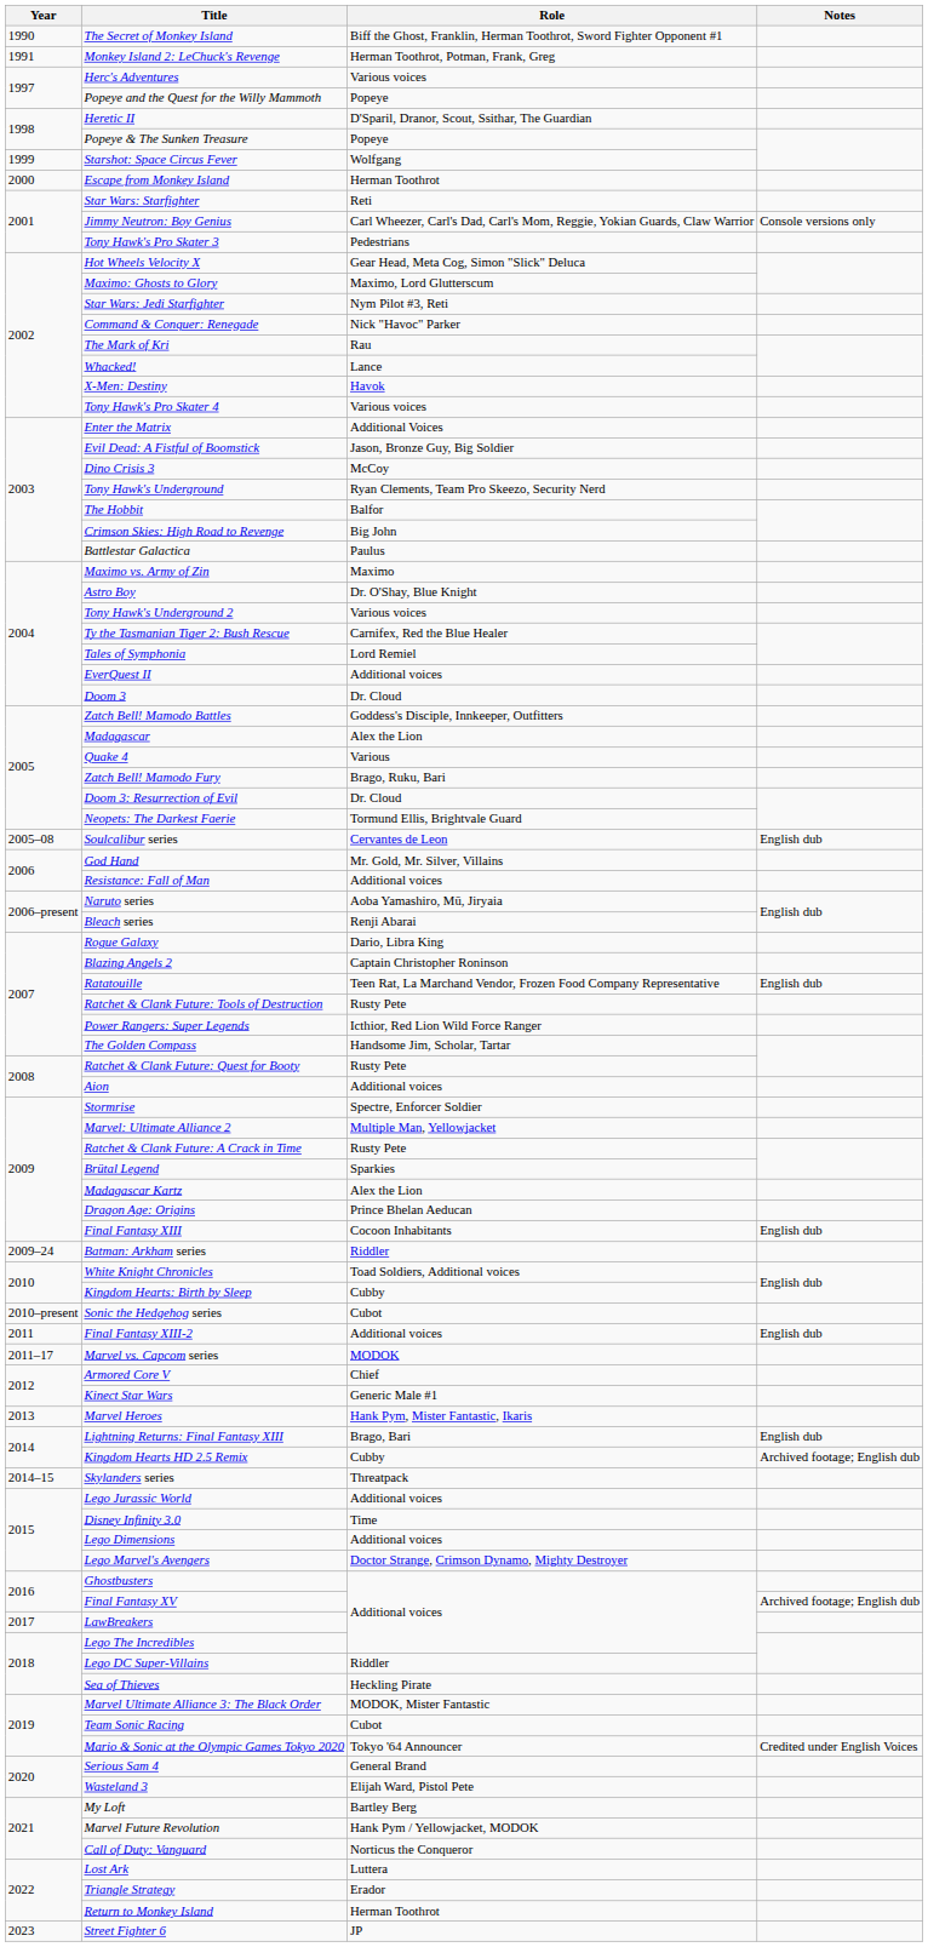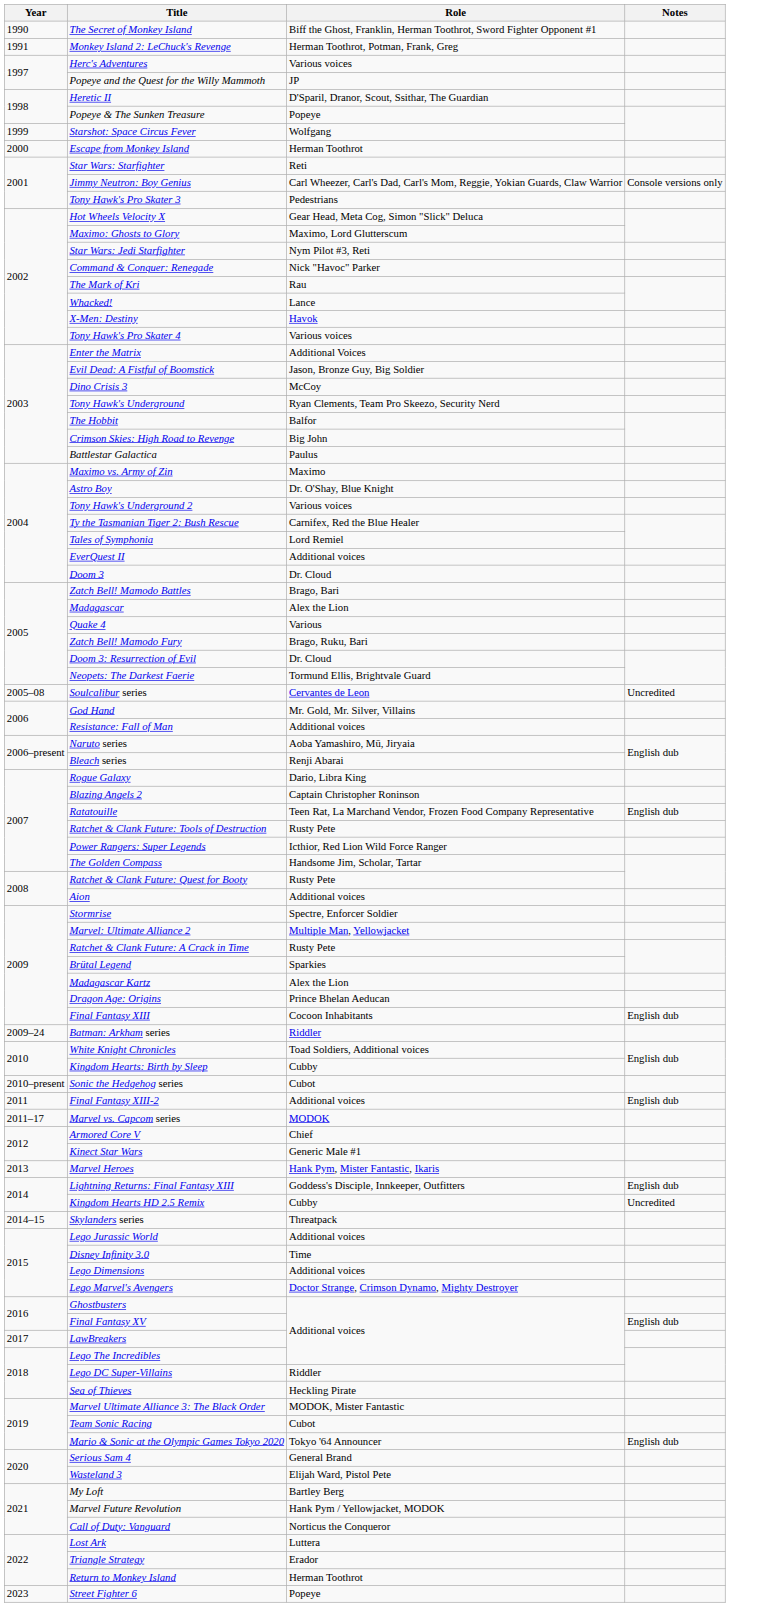 <table class="wikitable sortable plainrowheaders">
 <tr>
 <th>Year</th>
 <th>Title</th>
 <th>Role</th>
 <th>Notes</th>
 </tr>
 <tr>
 <td>1990</td>
 <td><em><a href='#'>The Secret of Monkey Island</a></em></td>
 <td>Biff the Ghost, Franklin, Herman Toothrot, Sword Fighter Opponent #1</td>
 <td></td>
 </tr>
 <tr>
 <td>1991</td>
 <td><em><a href='#'>Monkey Island 2: LeChuck's Revenge</a></em></td>
 <td>Herman Toothrot, Potman, Frank, Greg</td>
 <td></td>
 </tr>
 <tr>
 <td rowspan="2">1997</td>
 <td><em><a href='#'>Herc's Adventures</a></em></td>
 <td>Various voices</td>
 <td></td>
 </tr>
 <tr>
 <td><em>Popeye and the Quest for the Willy Mammoth</em></td>
-<td>Popeye</td>
+<td>JP</td>
 <td></td>
 </tr>
 <tr>
 <td rowspan="2">1998</td>
 <td><em><a href='#'>Heretic II</a></em></td>
 <td>D'Sparil, Dranor, Scout, Ssithar, The Guardian</td>
 <td></td>
 </tr>
 <tr>
 <td><em>Popeye & The Sunken Treasure</em></td>
 <td>Popeye</td>
 <td rowspan="2"></td>
 </tr>
 <tr>
 <td>1999</td>
 <td><em><a href='#'>Starshot: Space Circus Fever</a></em></td>
 <td>Wolfgang</td>
 </tr>
 <tr>
 <td>2000</td>
 <td><em><a href='#'>Escape from Monkey Island</a></em></td>
 <td>Herman Toothrot</td>
 <td></td>
 </tr>
 <tr>
 <td rowspan="3">2001</td>
 <td><em><a href='#'>Star Wars: Starfighter</a></em></td>
 <td>Reti</td>
 <td></td>
 </tr>
 <tr>
 <td><em><a href='#'>Jimmy Neutron: Boy Genius</a></em></td>
 <td>Carl Wheezer, Carl's Dad, Carl's Mom, Reggie, Yokian Guards, Claw Warrior</td>
 <td>Console versions only</td>
 </tr>
 <tr>
 <td><em><a href='#'>Tony Hawk's Pro Skater 3</a></em></td>
 <td>Pedestrians</td>
 <td></td>
 </tr>
 <tr>
 <td rowspan="8">2002</td>
 <td><em><a href='#'>Hot Wheels Velocity X</a></em></td>
 <td>Gear Head, Meta Cog, Simon "Slick" Deluca</td>
 <td rowspan="2"></td>
 </tr>
 <tr>
 <td><em><a href='#'>Maximo: Ghosts to Glory</a></em></td>
 <td>Maximo, Lord Glutterscum</td>
 </tr>
 <tr>
 <td><em><a href='#'>Star Wars: Jedi Starfighter</a></em></td>
 <td>Nym Pilot #3, Reti</td>
 <td></td>
 </tr>
 <tr>
 <td><em><a href='#'>Command & Conquer: Renegade</a></em></td>
 <td>Nick "Havoc" Parker</td>
 <td></td>
 </tr>
 <tr>
 <td><em><a href='#'>The Mark of Kri</a></em></td>
 <td>Rau</td>
 <td rowspan="2"></td>
 </tr>
 <tr>
 <td><em><a href='#'>Whacked!</a></em></td>
 <td>Lance</td>
 </tr>
 <tr>
 <td><em><a href='#'>X-Men: Destiny</a></em></td>
 <td><a href='#'>Havok</a></td>
 <td></td>
 </tr>
 <tr>
 <td><em><a href='#'>Tony Hawk's Pro Skater 4</a></em></td>
 <td>Various voices</td>
 <td></td>
 </tr>
 <tr>
 <td rowspan="7">2003</td>
 <td><em><a href='#'>Enter the Matrix</a></em></td>
 <td>Additional Voices</td>
 <td></td>
 </tr>
 <tr>
 <td><em><a href='#'>Evil Dead: A Fistful of Boomstick</a></em></td>
 <td>Jason, Bronze Guy, Big Soldier</td>
 <td></td>
 </tr>
 <tr>
 <td><em><a href='#'>Dino Crisis 3</a></em></td>
 <td>McCoy</td>
 <td></td>
 </tr>
 <tr>
 <td><em><a href='#'>Tony Hawk's Underground</a></em></td>
 <td>Ryan Clements, Team Pro Skeezo, Security Nerd</td>
 <td></td>
 </tr>
 <tr>
 <td><em><a href='#'>The Hobbit</a></em></td>
 <td>Balfor</td>
 <td rowspan="2"></td>
 </tr>
 <tr>
 <td><em><a href='#'>Crimson Skies: High Road to Revenge</a></em></td>
 <td>Big John</td>
 </tr>
 <tr>
 <td><em>Battlestar Galactica</em></td>
 <td>Paulus</td>
 <td></td>
 </tr>
 <tr>
 <td rowspan="7">2004</td>
 <td><em><a href='#'>Maximo vs. Army of Zin</a></em></td>
 <td>Maximo</td>
 <td></td>
 </tr>
 <tr>
 <td><em><a href='#'>Astro Boy</a></em></td>
 <td>Dr. O'Shay, Blue Knight</td>
 <td></td>
 </tr>
 <tr>
 <td><em><a href='#'>Tony Hawk's Underground 2</a></em></td>
 <td>Various voices</td>
 <td></td>
 </tr>
 <tr>
 <td><em><a href='#'>Ty the Tasmanian Tiger 2: Bush Rescue</a></em></td>
 <td>Carnifex, Red the Blue Healer</td>
 <td rowspan="2"></td>
 </tr>
 <tr>
 <td><em><a href='#'>Tales of Symphonia</a></em></td>
 <td>Lord Remiel</td>
 </tr>
 <tr>
 <td><em><a href='#'>EverQuest II</a></em></td>
 <td>Additional voices</td>
 <td> </td>
 </tr>
 <tr>
 <td><em><a href='#'>Doom 3</a></em></td>
 <td>Dr. Cloud</td>
 <td></td>
 </tr>
 <tr>
 <td rowspan="6">2005</td>
 <td><em><a href='#'>Zatch Bell! Mamodo Battles</a></em></td>
-<td>Goddess's Disciple, Innkeeper, Outfitters</td>
+<td>Brago, Bari</td>
 <td></td>
 </tr>
 <tr>
 <td><em><a href='#'>Madagascar</a></em></td>
 <td>Alex the Lion</td>
 <td></td>
 </tr>
 <tr>
 <td><em><a href='#'>Quake 4</a></em></td>
 <td>Various</td>
 <td></td>
 </tr>
 <tr>
 <td><em><a href='#'>Zatch Bell! Mamodo Fury</a></em></td>
 <td>Brago, Ruku, Bari</td>
 <td></td>
 </tr>
 <tr>
 <td><em><a href='#'>Doom 3: Resurrection of Evil</a></em></td>
 <td>Dr. Cloud</td>
 <td rowspan="2"></td>
 </tr>
 <tr>
 <td><em><a href='#'>Neopets: The Darkest Faerie</a></em></td>
 <td>Tormund Ellis, Brightvale Guard</td>
 </tr>
 <tr>
 <td>2005–08</td>
 <td><em><a href='#'>Soulcalibur</a></em> series</td>
 <td><a href='#'>Cervantes de Leon</a></td>
-<td>English dub</td>
+<td>Uncredited</td>
 </tr>
 <tr>
 <td rowspan="2">2006</td>
 <td><em><a href='#'>God Hand</a></em></td>
 <td>Mr. Gold, Mr. Silver, Villains</td>
 <td></td>
 </tr>
 <tr>
 <td><em><a href='#'>Resistance: Fall of Man</a></em></td>
 <td>Additional voices</td>
 <td></td>
 </tr>
 <tr>
 <td rowspan="2">2006–present</td>
 <td><em><a href='#'>Naruto</a></em> series</td>
 <td>Aoba Yamashiro, Mū, Jiryaia</td>
 <td rowspan="2">English dub</td>
 </tr>
 <tr>
 <td><em><a href='#'>Bleach</a></em> series</td>
 <td>Renji Abarai</td>
 </tr>
 <tr>
 <td rowspan="6">2007</td>
 <td><em><a href='#'>Rogue Galaxy</a></em></td>
 <td>Dario, Libra King</td>
 <td></td>
 </tr>
 <tr>
 <td><em><a href='#'>Blazing Angels 2</a></em></td>
 <td>Captain Christopher Roninson</td>
 <td></td>
 </tr>
 <tr>
 <td><em><a href='#'>Ratatouille</a></em></td>
 <td>Teen Rat, La Marchand Vendor, Frozen Food Company Representative</td>
 <td>English dub</td>
 </tr>
 <tr>
 <td><em><a href='#'>Ratchet & Clank Future: Tools of Destruction</a></em></td>
 <td>Rusty Pete</td>
 <td></td>
 </tr>
 <tr>
 <td><em><a href='#'>Power Rangers: Super Legends</a></em></td>
 <td>Icthior, Red Lion Wild Force Ranger</td>
 <td></td>
 </tr>
 <tr>
 <td><em><a href='#'>The Golden Compass</a></em></td>
 <td>Handsome Jim, Scholar, Tartar</td>
 <td rowspan="2"></td>
 </tr>
 <tr>
 <td rowspan="2">2008</td>
 <td><em><a href='#'>Ratchet & Clank Future: Quest for Booty</a></em></td>
 <td>Rusty Pete</td>
 </tr>
 <tr>
 <td><em><a href='#'>Aion</a></em></td>
 <td>Additional voices</td>
 <td></td>
 </tr>
 <tr>
 <td rowspan="7">2009</td>
 <td><em><a href='#'>Stormrise</a></em></td>
 <td>Spectre, Enforcer Soldier</td>
 <td></td>
 </tr>
 <tr>
 <td><em><a href='#'>Marvel: Ultimate Alliance 2</a></em></td>
 <td><a href='#'>Multiple Man</a>, <a href='#'>Yellowjacket</a></td>
 <td></td>
 </tr>
 <tr>
 <td><em><a href='#'>Ratchet & Clank Future: A Crack in Time</a></em></td>
 <td>Rusty Pete</td>
 <td rowspan="2"></td>
 </tr>
 <tr>
 <td><em><a href='#'>Brütal Legend</a></em></td>
 <td>Sparkies</td>
 </tr>
 <tr>
 <td><em><a href='#'>Madagascar Kartz</a></em></td>
 <td>Alex the Lion</td>
 <td></td>
 </tr>
 <tr>
 <td><em><a href='#'>Dragon Age: Origins</a></em></td>
 <td>Prince Bhelan Aeducan</td>
 <td></td>
 </tr>
 <tr>
 <td><em><a href='#'>Final Fantasy XIII</a></em></td>
 <td>Cocoon Inhabitants</td>
 <td>English dub</td>
 </tr>
 <tr>
 <td>2009–24</td>
 <td><em><a href='#'>Batman: Arkham</a></em> series</td>
 <td><a href='#'>Riddler</a></td>
 <td></td>
 </tr>
 <tr>
 <td rowspan="2">2010</td>
 <td><em><a href='#'>White Knight Chronicles</a></em></td>
 <td>Toad Soldiers, Additional voices</td>
 <td rowspan="2">English dub</td>
 </tr>
 <tr>
 <td><em><a href='#'>Kingdom Hearts: Birth by Sleep</a></em></td>
 <td>Cubby</td>
 </tr>
 <tr>
 <td>2010–present</td>
 <td><em><a href='#'>Sonic the Hedgehog</a></em> series</td>
 <td>Cubot</td>
 <td></td>
 </tr>
 <tr>
 <td>2011</td>
 <td><em><a href='#'>Final Fantasy XIII-2</a></em></td>
 <td>Additional voices</td>
 <td>English dub</td>
 </tr>
 <tr>
 <td>2011–17</td>
 <td><em><a href='#'>Marvel vs. Capcom</a></em> series</td>
 <td><a href='#'>MODOK</a></td>
 <td></td>
 </tr>
 <tr>
 <td rowspan="2">2012</td>
 <td><em><a href='#'>Armored Core V</a></em></td>
 <td>Chief</td>
 <td></td>
 </tr>
 <tr>
 <td><em><a href='#'>Kinect Star Wars</a></em></td>
 <td>Generic Male #1</td>
 <td></td>
 </tr>
 <tr>
 <td>2013</td>
 <td><em><a href='#'>Marvel Heroes</a></em></td>
 <td><a href='#'>Hank Pym</a>, <a href='#'>Mister Fantastic</a>, <a href='#'>Ikaris</a></td>
 <td></td>
 </tr>
 <tr>
 <td rowspan="2">2014</td>
 <td><em><a href='#'>Lightning Returns: Final Fantasy XIII</a></em></td>
-<td>Brago, Bari</td>
+<td>Goddess's Disciple, Innkeeper, Outfitters</td>
 <td>English dub </td>
 </tr>
 <tr>
 <td><em><a href='#'>Kingdom Hearts HD 2.5 Remix</a></em></td>
 <td>Cubby</td>
-<td>Archived footage; English dub</td>
+<td>Uncredited</td>
 </tr>
 <tr>
 <td>2014–15</td>
 <td><em><a href='#'>Skylanders</a></em> series</td>
 <td>Threatpack</td>
 <td></td>
 </tr>
 <tr>
 <td rowspan="4">2015</td>
 <td><em><a href='#'>Lego Jurassic World</a></em></td>
 <td>Additional voices</td>
 <td></td>
 </tr>
 <tr>
 <td><em><a href='#'>Disney Infinity 3.0</a></em></td>
 <td>Time</td>
 <td></td>
 </tr>
 <tr>
 <td><em><a href='#'>Lego Dimensions</a></em></td>
 <td>Additional voices</td>
 <td></td>
 </tr>
 <tr>
 <td><em><a href='#'>Lego Marvel's Avengers</a></em></td>
 <td><a href='#'>Doctor Strange</a>, <a href='#'>Crimson Dynamo</a>, <a href='#'>Mighty Destroyer</a></td>
 <td></td>
 </tr>
 <tr>
 <td rowspan="2">2016</td>
 <td><em><a href='#'>Ghostbusters</a></em></td>
 <td rowspan="4">Additional voices</td>
 <td></td>
 </tr>
 <tr>
 <td><em><a href='#'>Final Fantasy XV</a></em></td>
-<td>Archived footage; English dub</td>
+<td>English dub</td>
 </tr>
 <tr>
 <td>2017</td>
 <td><em><a href='#'>LawBreakers</a></em></td>
 <td> </td>
 </tr>
 <tr>
 <td rowspan="3">2018</td>
 <td><em><a href='#'>Lego The Incredibles</a></em></td>
 <td rowspan="2"></td>
 </tr>
 <tr>
 <td><em><a href='#'>Lego DC Super-Villains</a></em></td>
 <td>Riddler</td>
 </tr>
 <tr>
 <td><em><a href='#'>Sea of Thieves</a></em></td>
 <td>Heckling Pirate</td>
 <td></td>
 </tr>
 <tr>
 <td rowspan="3">2019</td>
 <td><em><a href='#'>Marvel Ultimate Alliance 3: The Black Order</a></em></td>
 <td>MODOK, Mister Fantastic</td>
 <td></td>
 </tr>
 <tr>
 <td><em><a href='#'>Team Sonic Racing</a></em></td>
 <td>Cubot</td>
 <td></td>
 </tr>
 <tr>
 <td><em><a href='#'>Mario & Sonic at the Olympic Games Tokyo 2020</a></em></td>
 <td>Tokyo '64 Announcer</td>
-<td>Credited under English Voices</td>
+<td>English dub </td>
 </tr>
 <tr>
 <td rowspan="2">2020</td>
 <td><em><a href='#'>Serious Sam 4</a></em></td>
 <td>General Brand</td>
 <td></td>
 </tr>
 <tr>
 <td><em><a href='#'>Wasteland 3</a></em></td>
 <td>Elijah Ward, Pistol Pete</td>
 <td></td>
 </tr>
 <tr>
 <td rowspan="3">2021</td>
 <td><em>My Loft</em></td>
 <td>Bartley Berg</td>
 <td></td>
 </tr>
 <tr>
 <td><em>Marvel Future Revolution</em></td>
 <td>Hank Pym / Yellowjacket, MODOK</td>
 <td></td>
 </tr>
 <tr>
 <td><em><a href='#'>Call of Duty: Vanguard</a></em></td>
 <td>Norticus the Conqueror</td>
 <td></td>
 </tr>
 <tr>
 <td rowspan="3">2022</td>
 <td><em><a href='#'>Lost Ark</a></em></td>
 <td>Luttera</td>
 <td></td>
 </tr>
 <tr>
 <td><em><a href='#'>Triangle Strategy</a></em></td>
 <td>Erador</td>
 <td></td>
 </tr>
 <tr>
 <td><em><a href='#'>Return to Monkey Island</a></em></td>
 <td>Herman Toothrot</td>
 <td></td>
 </tr>
 <tr>
 <td rowspan="1">2023</td>
 <td><em><a href='#'>Street Fighter 6</a></em></td>
-<td>JP</td>
+<td>Popeye</td>
 <td></td>
 </tr>
 </table>
